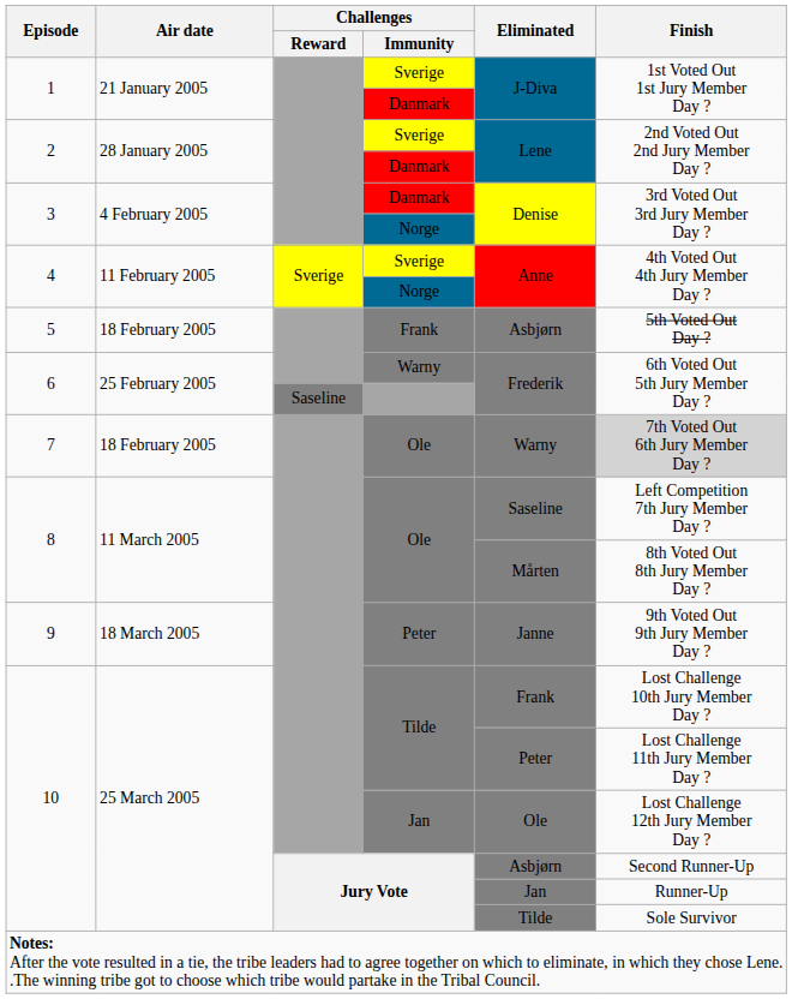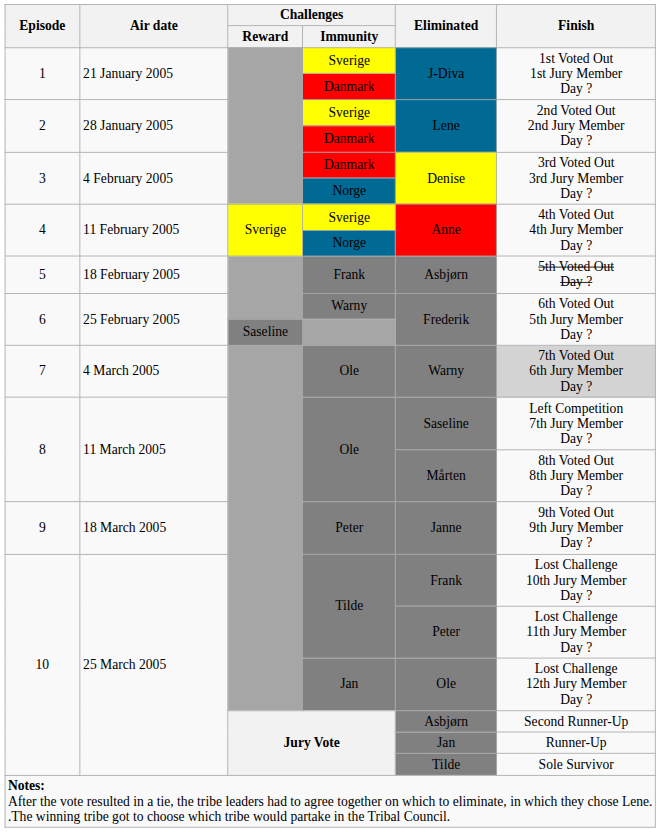 <table class="wikitable article-table" style="margin:auto; text-align:center; line-height:18px;" align="center">
 <tr>
 <th rowspan="2">Episode</th>
 <th rowspan="2">Air date</th>
 <th colspan="2">Challenges</th>
 <th rowspan="2">Eliminated</th>
 <th rowspan="2">Finish</th>
 </tr>
 <tr>
 <th>Reward</th>
 <th>Immunity</th>
 </tr>
 <tr>
 <td rowspan="2" align="center">1</td>
 <td rowspan="2" align="left">21 January 2005</td>
 <td rowspan="6" style="background-color: rgb(166, 166, 166); border-color: rgb(166, 166, 166);"></td>
 <td bgcolor="yellow" align=center><span>Sverige</span></td>
 <td rowspan="2" bgcolor="#006994" align=center><span> J-Diva</span></td>
 <td rowspan="2">1st Voted Out<br>1st Jury Member<br>Day ?</td>
 </tr>
 <tr>
 <td bgcolor="red" align=center><span> Danmark</span></td>
 </tr>
 <tr>
 <td rowspan="2" align="center">2</td>
 <td rowspan="2" align="left">28 January 2005</td>
 <td bgcolor="yellow" align=center><span>Sverige</span></td>
 <td rowspan="2" bgcolor="#006994" align=center><span> Lene</span></td>
 <td rowspan="2">2nd Voted Out<br>2nd Jury Member<br>Day ?</td>
 </tr>
 <tr>
 <td bgcolor="red" align=center><span> Danmark</span></td>
 </tr>
 <tr>
 <td rowspan="2" align="center">3</td>
 <td rowspan="2" align="left">4 February 2005</td>
 <td bgcolor="red" align=center><span> Danmark</span></td>
 <td rowspan="2" bgcolor="yellow" align=center><span>Denise</span></td>
 <td rowspan="2">3rd Voted Out<br>3rd Jury Member<br>Day ?</td>
 </tr>
 <tr>
 <td bgcolor="#006994" align=center><span>Norge</span></td>
 </tr>
 <tr>
 <td rowspan="2" align="center">4</td>
 <td rowspan="2" align="left">11 February 2005</td>
 <td rowspan="2" bgcolor="yellow" align=center><span>Sverige</span></td>
 <td bgcolor="yellow" align=center><span>Sverige</span></td>
 <td rowspan="2" bgcolor="red" align=center><span>Anne</span></td>
 <td rowspan="2">4th Voted Out<br>4th Jury Member<br>Day ?</td>
 </tr>
 <tr>
 <td bgcolor="#006994" align=center><span>Norge</span></td>
 </tr>
 <tr>
 <td align="center">5</td>
 <td align="left">18 February 2005</td>
 <td style="background-color: rgb(166, 166, 166); border-color: rgb(166, 166, 166);"></td>
 <td bgcolor="gray" align=center rowspan=1><span>Frank</span></td>
 <td bgcolor="gray" align=center rowspan=1><span>Asbjørn</span></td>
 <td><s>5th Voted Out<br>Day ?</s></td>
 </tr>
 <tr>
 <td rowspan="2" align="center">6</td>
 <td rowspan="2" align="left">25 February 2005</td>
 <td rowspan="1" style="background-color: rgb(166, 166, 166); border-color: rgb(166, 166, 166);"></td>
 <td colspan="1" bgcolor="gray" align=center rowspan=1><span>Warny</span></td>
 <td bgcolor="gray" align=center rowspan=2><span>Frederik</span></td>
 <td rowspan="2">6th Voted Out<br>5th Jury Member<br>Day ?</td>
 </tr>
 <tr>
 <td colspan="1" bgcolor="gray" align=center rowspan=1><span>Saseline</span></td>
 <td style="background-color: rgb(166, 166, 166); border-color: rgb(166, 166, 166);"></td>
 </tr>
 <tr>
 <td align="center">7</td>
-<td align="left">18 February 2005</td>
+<td align="left">4 March 2005</td>
 <td rowspan="7" style="background-color: rgb(166, 166, 166); border-color: rgb(166, 166, 166);"></td>
 <td colspan="1" bgcolor="gray" align=center rowspan=1><span>Ole</span></td>
 <td colspan="1" bgcolor="gray" align=center rowspan=1><span>Warny<br></span></td>
 <td style="background: lightgrey;">7th Voted Out<br>6th Jury Member<br>Day ?</td>
 </tr>
 <tr>
 <td rowspan="2" align="center">8</td>
 <td rowspan="2" align="left">11 March 2005</td>
 <td colspan="1" bgcolor="gray" align=center rowspan=2><span>Ole</span></td>
 <td colspan="1" bgcolor="gray" align=center rowspan=1><span>Saseline</span></td>
 <td>Left Competition<br>7th Jury Member<br>Day ?</td>
 </tr>
 <tr>
 <td colspan="1" bgcolor="gray" align=center rowspan=1><span>Mårten</span></td>
 <td>8th Voted Out<br>8th Jury Member<br>Day ?</td>
 </tr>
 <tr>
 <td align="center">9</td>
 <td align="left">18 March 2005</td>
 <td colspan="1" bgcolor="gray" align=center rowspan=1><span>Peter</span></td>
 <td colspan="1" bgcolor="gray" align=center rowspan=1><span>Janne</span></td>
 <td>9th Voted Out<br>9th Jury Member<br>Day ?</td>
 </tr>
 <tr>
 <td rowspan="6" align="center">10</td>
 <td rowspan="6" align="left">25 March 2005</td>
 <td colspan="1" bgcolor="gray" align=center rowspan=2><span>Tilde</span></td>
 <td colspan="1" bgcolor="gray" align=center rowspan=1><span>Frank</span></td>
 <td>Lost Challenge<br>10th Jury Member<br>Day ?</td>
 </tr>
 <tr>
 <td colspan="1" bgcolor="gray" align=center rowspan=1><span>Peter</span></td>
 <td>Lost Challenge<br>11th Jury Member<br>Day ?</td>
 </tr>
 <tr>
 <td colspan="1" bgcolor="gray" align=center rowspan=1><span>Jan</span></td>
 <td colspan="1" bgcolor="gray" align=center rowspan=1><span>Ole</span></td>
 <td>Lost Challenge<br>12th Jury Member<br>Day ?</td>
 </tr>
 <tr>
 <th colspan="2" rowspan="3">Jury Vote</th>
 <td colspan="1" bgcolor="gray" align=center rowspan=1><span>Asbjørn</span></td>
 <td>Second Runner-Up</td>
 </tr>
 <tr>
 <td colspan="1" bgcolor="gray" align=center rowspan=1><span>Jan</span></td>
 <td>Runner-Up</td>
 </tr>
 <tr>
 <td colspan="1" bgcolor="gray" align=center rowspan=1><span>Tilde</span></td>
 <td>Sole Survivor</td>
 </tr>
 <tr>
 <td colspan="6" align="left"><strong>Notes:</strong><br> After the vote resulted in a tie, the tribe leaders had to agree together on which to eliminate, in which they chose Lene.<br>.The winning tribe got to choose which tribe would partake in the Tribal Council.</td>
 </tr>
 </table>
